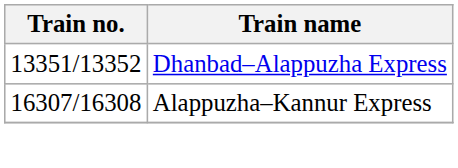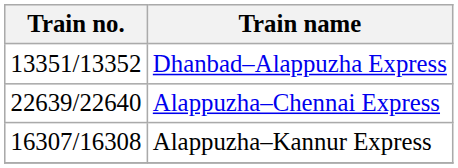 <table class="wikitable sortable plainrowheaders" style="background:#fff;">
 <tr>
 <th scope="col">Train no.</th>
 <th scope="col">Train name</th>
 </tr>
 <tr>
 <td>13351/13352</td>
 <td><a href='#'>Dhanbad–Alappuzha Express</a></td>
 </tr>
 <tr>
+<td>22639/22640</td>
+<td><a href='#'>Alappuzha–Chennai Express</a></td>
+</tr>
+<tr>
 <td>16307/16308</td>
 <td>Alappuzha–Kannur Express</td>
 </tr>
 <tr>
 </tr>
 </table>
